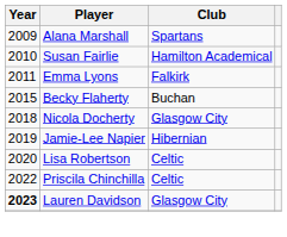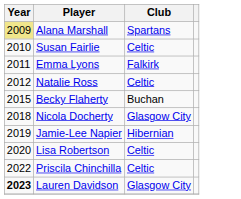 <table class="wikitable sortable">
 <tr>
 <th>Year</th>
 <th>Player</th>
 <th>Club</th>
 <th></th>
 </tr>
 <tr>
-<td>2009</td>
+<td style="background: khaki;">2009</td>
 <td><a href='#'>Alana Marshall</a></td>
 <td><a href='#'>Spartans</a></td>
 <td></td>
 </tr>
 <tr>
 <td>2010</td>
 <td><a href='#'>Susan Fairlie</a></td>
-<td><a href='#'>Hamilton Academical</a></td>
+<td><a href='#'>Celtic</a></td>
 <td></td>
 </tr>
 <tr>
 <td>2011</td>
 <td><a href='#'>Emma Lyons</a></td>
 <td><a href='#'>Falkirk</a></td>
+<td></td>
+</tr>
+<tr>
+<td>2012</td>
+<td><a href='#'>Natalie Ross</a></td>
+<td><a href='#'>Celtic</a></td>
 <td></td>
 </tr>
 <tr>
 <td>2015</td>
 <td><a href='#'>Becky Flaherty</a></td>
 <td>Buchan</td>
 <td></td>
 </tr>
 <tr>
 <td>2018</td>
 <td><a href='#'>Nicola Docherty</a></td>
 <td><a href='#'>Glasgow City</a></td>
 <td></td>
 </tr>
 <tr>
 <td>2019</td>
 <td><a href='#'>Jamie-Lee Napier</a></td>
 <td><a href='#'>Hibernian</a></td>
 <td></td>
 </tr>
 <tr>
 <td>2020</td>
 <td><a href='#'>Lisa Robertson</a></td>
 <td><a href='#'>Celtic</a></td>
 <td></td>
 </tr>
 <tr>
 <td>2022</td>
 <td><a href='#'>Priscila Chinchilla</a></td>
 <td><a href='#'>Celtic</a></td>
 <td></td>
 </tr>
 <tr>
 <td><strong>2023</strong></td>
 <td><a href='#'>Lauren Davidson</a></td>
 <td><a href='#'>Glasgow City</a></td>
 <td></td>
 </tr>
 <tr>
 </tr>
 </table>
